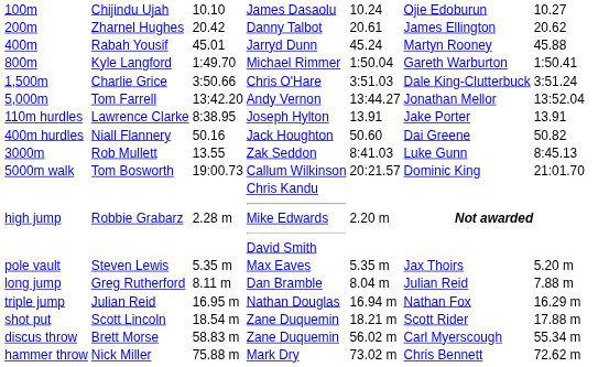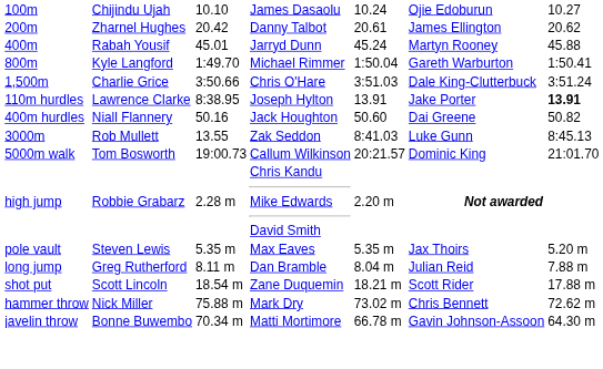 <table>
 <tr>
 <td><a href='#'>100m</a></td>
 <td><a href='#'>Chijindu Ujah</a></td>
 <td>10.10</td>
 <td><a href='#'>James Dasaolu</a></td>
 <td>10.24</td>
 <td><a href='#'>Ojie Edoburun</a></td>
 <td>10.27</td>
 </tr>
 <tr>
 <td><a href='#'>200m</a></td>
 <td><a href='#'>Zharnel Hughes</a></td>
 <td>20.42</td>
 <td><a href='#'>Danny Talbot</a></td>
 <td>20.61</td>
 <td><a href='#'>James Ellington</a></td>
 <td>20.62</td>
 </tr>
 <tr>
 <td><a href='#'>400m</a></td>
 <td><a href='#'>Rabah Yousif</a></td>
 <td>45.01</td>
 <td><a href='#'>Jarryd Dunn</a></td>
 <td>45.24</td>
 <td><a href='#'>Martyn Rooney</a></td>
 <td>45.88</td>
 </tr>
 <tr>
 <td><a href='#'>800m</a></td>
 <td><a href='#'>Kyle Langford</a></td>
 <td>1:49.70</td>
 <td><a href='#'>Michael Rimmer</a></td>
 <td>1:50.04</td>
 <td><a href='#'>Gareth Warburton</a></td>
 <td>1:50.41</td>
 </tr>
 <tr>
 <td><a href='#'>1,500m</a></td>
 <td><a href='#'>Charlie Grice</a></td>
 <td>3:50.66</td>
 <td> <a href='#'>Chris O'Hare</a></td>
 <td>3:51.03</td>
 <td><a href='#'>Dale King-Clutterbuck</a></td>
 <td>3:51.24</td>
 </tr>
 <tr>
-<td><a href='#'>5,000m</a></td>
-<td><a href='#'>Tom Farrell</a></td>
-<td>13:42.20</td>
-<td><a href='#'>Andy Vernon</a></td>
-<td>13:44.27</td>
-<td><a href='#'>Jonathan Mellor</a></td>
-<td>13:52.04</td>
-</tr>
-<tr>
 <td><a href='#'>110m hurdles</a></td>
 <td><a href='#'>Lawrence Clarke</a></td>
 <td>8:38.95</td>
 <td><a href='#'>Joseph Hylton</a></td>
 <td>13.91</td>
 <td><a href='#'>Jake Porter</a></td>
-<td>13.91</td>
+<td><strong>13.91</strong></td>
 </tr>
 <tr>
 <td><a href='#'>400m hurdles</a></td>
 <td><a href='#'>Niall Flannery</a></td>
 <td>50.16</td>
 <td><a href='#'>Jack Houghton</a></td>
 <td>50.60</td>
 <td> <a href='#'>Dai Greene</a></td>
 <td>50.82</td>
 </tr>
 <tr>
 <td><a href='#'>3000m </a></td>
 <td><a href='#'>Rob Mullett</a></td>
 <td>13.55</td>
 <td><a href='#'>Zak Seddon</a></td>
 <td>8:41.03</td>
 <td><a href='#'>Luke Gunn</a></td>
 <td>8:45.13</td>
 </tr>
 <tr>
 <td><a href='#'>5000m walk</a></td>
 <td><a href='#'>Tom Bosworth</a></td>
 <td>19:00.73</td>
 <td><a href='#'>Callum Wilkinson</a></td>
 <td>20:21.57</td>
 <td><a href='#'>Dominic King</a></td>
 <td>21:01.70</td>
 </tr>
 <tr>
 <td><a href='#'>high jump</a></td>
 <td><a href='#'>Robbie Grabarz</a></td>
 <td>2.28 m</td>
 <td><a href='#'>Chris Kandu</a><hr><a href='#'>Mike Edwards</a><hr> <a href='#'>David Smith</a></td>
 <td>2.20 m</td>
 <th colspan=2><em>Not awarded</em></th>
 </tr>
 <tr>
 <td><a href='#'>pole vault</a></td>
 <td><a href='#'>Steven Lewis</a></td>
 <td>5.35 m</td>
 <td><a href='#'>Max Eaves</a></td>
 <td>5.35 m</td>
 <td> <a href='#'>Jax Thoirs</a></td>
 <td>5.20 m</td>
 </tr>
 <tr>
 <td><a href='#'>long jump</a></td>
 <td><a href='#'>Greg Rutherford</a></td>
 <td>8.11 m</td>
 <td><a href='#'>Dan Bramble</a></td>
 <td>8.04 m</td>
 <td><a href='#'>Julian Reid</a></td>
 <td>7.88 m</td>
 </tr>
 <tr>
-<td><a href='#'>triple jump</a></td>
-<td><a href='#'>Julian Reid</a></td>
-<td>16.95 m</td>
-<td><a href='#'>Nathan Douglas</a></td>
-<td>16.94 m</td>
-<td><a href='#'>Nathan Fox</a></td>
-<td>16.29 m</td>
-</tr>
-<tr>
 <td><a href='#'>shot put</a></td>
 <td><a href='#'>Scott Lincoln</a></td>
 <td>18.54 m</td>
 <td><a href='#'>Zane Duquemin</a></td>
 <td>18.21 m</td>
 <td><a href='#'>Scott Rider</a></td>
 <td>17.88 m</td>
-</tr>
-<tr>
-<td><a href='#'>discus throw</a></td>
-<td><a href='#'>Brett Morse</a></td>
-<td>58.83 m</td>
-<td><a href='#'>Zane Duquemin</a></td>
-<td>56.02 m</td>
-<td><a href='#'>Carl Myerscough</a></td>
-<td>55.34 m</td>
 </tr>
 <tr>
 <td><a href='#'>hammer throw</a></td>
 <td><a href='#'>Nick Miller</a></td>
 <td>75.88 m</td>
 <td> <a href='#'>Mark Dry</a></td>
 <td>73.02 m</td>
 <td> <a href='#'>Chris Bennett</a></td>
 <td>72.62 m</td>
 </tr>
+<tr>
+<td><a href='#'>javelin throw</a></td>
+<td><a href='#'>Bonne Buwembo</a></td>
+<td>70.34 m</td>
+<td><a href='#'>Matti Mortimore</a></td>
+<td>66.78 m</td>
+<td><a href='#'>Gavin Johnson-Assoon</a></td>
+<td>64.30 m</td>
+</tr>
 </table>
